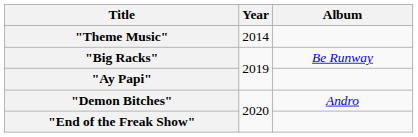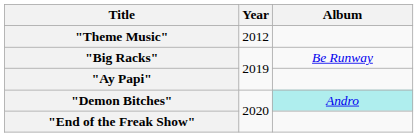 <table class="wikitable plainrowheaders" style="text-align:center;">
 <tr>
 <th scope="col" style="width:17em;">Title</th>
 <th scope="col">Year</th>
 <th scope="col" style="width:10em;">Album</th>
 </tr>
 <tr>
 <th scope="row">"Theme Music"<br></th>
-<td>2014</td>
+<td>2012</td>
 <td></td>
 </tr>
 <tr>
 <th scope="row">"Big Racks"<br></th>
 <td rowspan="2">2019</td>
 <td><em><a href='#'>Be Runway</a></em></td>
 </tr>
 <tr>
 <th scope="row">"Ay Papi"<br></th>
 <td></td>
 </tr>
 <tr>
 <th scope="row">"Demon Bitches"<br></th>
 <td rowspan="2">2020</td>
-<td><em><a href='#'>Andro</a></em></td>
+<td style="background: paleturquoise;"><em><a href='#'>Andro</a></em></td>
 </tr>
 <tr>
 <th scope="row">"End of the Freak Show"<br></th>
 <td></td>
 </tr>
 </table>
